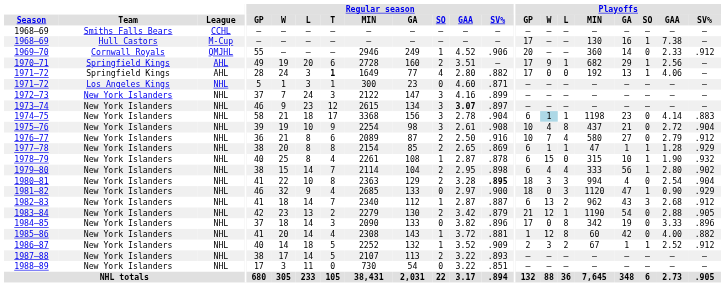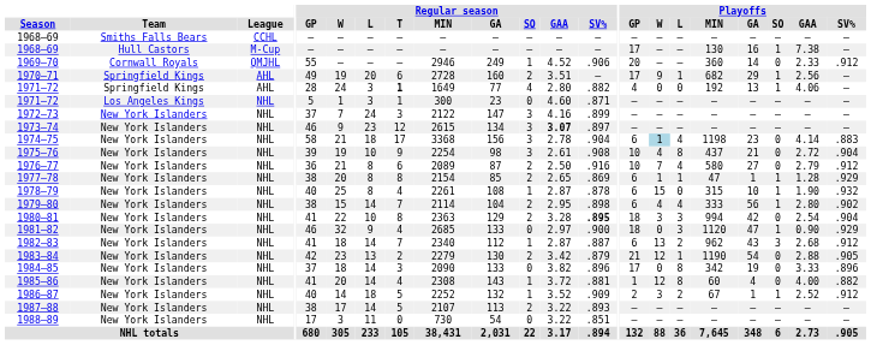 <table border="0" cellpadding="1" cellspacing="0" style="width:90%; text-align:center;">
 <tr bgcolor="#e0e0e0">
 <th colspan="3" bgcolor="#ffffff"></th>
 <th rowspan="99" bgcolor="#ffffff"></th>
 <th colspan="9" bgcolor="#e0e0e0"><a href='#'>Regular season</a></th>
 <th rowspan="99" bgcolor="#ffffff"></th>
 <th colspan="8" bgcolor="#e0e0e0"><a href='#'>Playoffs</a></th>
 </tr>
 <tr bgcolor="#e0e0e0">
 <th><a href='#'>Season</a></th>
 <th>Team</th>
 <th>League</th>
 <th>GP</th>
 <th>W</th>
 <th>L</th>
 <th>T</th>
 <th>MIN</th>
 <th>GA</th>
 <th><a href='#'>SO</a></th>
 <th><a href='#'>GAA</a></th>
 <th><a href='#'>SV%</a></th>
 <th>GP</th>
 <th>W</th>
 <th>L</th>
 <th>MIN</th>
 <th>GA</th>
 <th>SO</th>
 <th>GAA</th>
 <th>SV%</th>
 </tr>
 <tr>
 <td>1968–69</td>
 <td><a href='#'>Smiths Falls Bears</a></td>
 <td><a href='#'>CCHL</a></td>
 <td>—</td>
 <td>—</td>
 <td>—</td>
 <td>—</td>
 <td>—</td>
 <td>—</td>
 <td>—</td>
 <td>—</td>
 <td>—</td>
 <td>—</td>
 <td>—</td>
 <td>—</td>
 <td>—</td>
 <td>—</td>
 <td>—</td>
 <td>—</td>
 <td>—</td>
 </tr>
 <tr bgcolor="#f0f0f0">
 <td><a href='#'>1968–69</a></td>
 <td><a href='#'>Hull Castors</a></td>
 <td><a href='#'>M-Cup</a></td>
 <td>—</td>
 <td>—</td>
 <td>—</td>
 <td>—</td>
 <td>—</td>
 <td>—</td>
 <td>—</td>
 <td>—</td>
 <td>—</td>
 <td>17</td>
 <td>—</td>
 <td>—</td>
 <td>130</td>
 <td>16</td>
 <td>1</td>
 <td>7.38</td>
 <td>—</td>
 </tr>
 <tr>
 <td><a href='#'>1969–70</a></td>
 <td><a href='#'>Cornwall Royals</a></td>
 <td><a href='#'>QMJHL</a></td>
 <td>55</td>
 <td>—</td>
 <td>—</td>
 <td>—</td>
 <td>2946</td>
 <td>249</td>
 <td>1</td>
 <td>4.52</td>
 <td>.906</td>
 <td>20</td>
 <td>—</td>
 <td>—</td>
 <td>360</td>
 <td>14</td>
 <td>0</td>
 <td>2.33</td>
 <td>.912</td>
 </tr>
 <tr bgcolor="#f0f0f0">
 <td><a href='#'>1970–71</a></td>
 <td><a href='#'>Springfield Kings</a></td>
 <td><a href='#'>AHL</a></td>
 <td>49</td>
 <td>19</td>
 <td>20</td>
 <td>6</td>
 <td>2728</td>
 <td>160</td>
 <td>2</td>
 <td>3.51</td>
 <td>—</td>
 <td>17</td>
 <td>9</td>
 <td>1</td>
 <td>682</td>
 <td>29</td>
 <td>1</td>
 <td>2.56</td>
 <td>—</td>
 </tr>
 <tr>
 <td><a href='#'>1971–72</a></td>
 <td>Springfield Kings</td>
 <td>AHL</td>
 <td>28</td>
 <td>24</td>
 <td>3</td>
 <td><strong>1</strong></td>
 <td>1649</td>
 <td>77</td>
 <td>4</td>
 <td>2.80</td>
 <td>.882</td>
-<td>17</td>
+<td>4</td>
 <td>0</td>
 <td>0</td>
 <td>192</td>
 <td>13</td>
 <td>1</td>
 <td>4.06</td>
 <td>—</td>
 </tr>
 <tr bgcolor="#f0f0f0">
 <td><a href='#'>1971–72</a></td>
 <td><a href='#'>Los Angeles Kings</a></td>
 <td><a href='#'>NHL</a></td>
 <td>5</td>
 <td>1</td>
 <td>3</td>
 <td>1</td>
 <td>300</td>
 <td>23</td>
 <td>0</td>
 <td>4.60</td>
 <td>.871</td>
 <td>—</td>
 <td>—</td>
 <td>—</td>
 <td>—</td>
 <td>—</td>
 <td>—</td>
 <td>—</td>
 <td>—</td>
 </tr>
 <tr>
 <td><a href='#'>1972–73</a></td>
 <td><a href='#'>New York Islanders</a></td>
 <td>NHL</td>
 <td>37</td>
 <td>7</td>
 <td>24</td>
 <td>3</td>
 <td>2122</td>
 <td>147</td>
 <td>3</td>
 <td>4.16</td>
 <td>.899</td>
 <td>—</td>
 <td>—</td>
 <td>—</td>
 <td>—</td>
 <td>—</td>
 <td>—</td>
 <td>—</td>
 <td>—</td>
 </tr>
 <tr bgcolor="#f0f0f0">
 <td><a href='#'>1973–74</a></td>
 <td>New York Islanders</td>
 <td>NHL</td>
 <td>46</td>
 <td>9</td>
 <td>23</td>
 <td>12</td>
 <td>2615</td>
 <td>134</td>
 <td>3</td>
 <td><strong>3.07</strong></td>
 <td>.897</td>
 <td>—</td>
 <td>—</td>
 <td>—</td>
 <td>—</td>
 <td>—</td>
 <td>—</td>
 <td>—</td>
 <td>—</td>
 </tr>
 <tr>
 <td><a href='#'>1974–75</a></td>
 <td>New York Islanders</td>
 <td>NHL</td>
 <td>58</td>
 <td>21</td>
 <td>18</td>
 <td>17</td>
 <td>3368</td>
 <td>156</td>
 <td>3</td>
 <td>2.78</td>
 <td>.904</td>
 <td>6</td>
 <td style="background: lightblue;">1</td>
-<td>1</td>
+<td>4</td>
 <td>1198</td>
 <td>23</td>
 <td>0</td>
 <td>4.14</td>
 <td>.883</td>
 </tr>
 <tr bgcolor="#f0f0f0">
 <td><a href='#'>1975–76</a></td>
 <td>New York Islanders</td>
 <td>NHL</td>
 <td>39</td>
 <td>19</td>
 <td>10</td>
 <td>9</td>
 <td>2254</td>
 <td>98</td>
 <td>3</td>
 <td>2.61</td>
 <td>.908</td>
 <td>10</td>
 <td>4</td>
 <td>8</td>
 <td>437</td>
 <td>21</td>
 <td>0</td>
 <td>2.72</td>
 <td>.904</td>
 </tr>
 <tr>
 <td><a href='#'>1976–77</a></td>
 <td>New York Islanders</td>
 <td>NHL</td>
 <td>36</td>
 <td>21</td>
 <td>8</td>
 <td>6</td>
 <td>2089</td>
 <td>87</td>
 <td>2</td>
 <td>2.50</td>
 <td>.916</td>
 <td>10</td>
 <td>7</td>
 <td>4</td>
 <td>580</td>
 <td>27</td>
 <td>0</td>
 <td>2.79</td>
 <td>.912</td>
 </tr>
 <tr bgcolor="#f0f0f0">
 <td><a href='#'>1977–78</a></td>
 <td>New York Islanders</td>
 <td>NHL</td>
 <td>38</td>
 <td>20</td>
 <td>8</td>
 <td>8</td>
 <td>2154</td>
 <td>85</td>
 <td>2</td>
 <td>2.65</td>
 <td>.869</td>
 <td>6</td>
 <td>1</td>
 <td>1</td>
 <td>47</td>
 <td>1</td>
 <td>1</td>
 <td>1.28</td>
 <td>.929</td>
 </tr>
 <tr>
 <td><a href='#'>1978–79</a></td>
 <td>New York Islanders</td>
 <td>NHL</td>
 <td>40</td>
 <td>25</td>
 <td>8</td>
 <td>4</td>
 <td>2261</td>
 <td>108</td>
 <td>1</td>
 <td>2.87</td>
 <td>.878</td>
 <td>6</td>
 <td>15</td>
 <td>0</td>
 <td>315</td>
 <td>10</td>
 <td>1</td>
 <td>1.90</td>
 <td>.932</td>
 </tr>
 <tr bgcolor="#f0f0f0">
 <td><a href='#'>1979–80</a></td>
 <td>New York Islanders</td>
 <td>NHL</td>
 <td>38</td>
 <td>15</td>
 <td>14</td>
 <td>7</td>
 <td>2114</td>
 <td>104</td>
 <td>2</td>
 <td>2.95</td>
 <td>.898</td>
 <td>6</td>
 <td>4</td>
 <td>4</td>
 <td>333</td>
 <td>56</td>
 <td>1</td>
 <td>2.80</td>
 <td>.902</td>
 </tr>
 <tr>
 <td><a href='#'>1980–81</a></td>
 <td>New York Islanders</td>
 <td>NHL</td>
 <td>41</td>
 <td>22</td>
 <td>10</td>
 <td>8</td>
 <td>2363</td>
 <td>129</td>
 <td>2</td>
 <td>3.28</td>
 <td><strong>.895</strong></td>
 <td>18</td>
 <td>3</td>
 <td>3</td>
 <td>994</td>
-<td>4</td>
+<td>42</td>
 <td>0</td>
 <td>2.54</td>
 <td>.904</td>
 </tr>
 <tr bgcolor="#f0f0f0">
 <td><a href='#'>1981–82</a></td>
 <td>New York Islanders</td>
 <td>NHL</td>
 <td>46</td>
 <td>32</td>
 <td>9</td>
 <td>4</td>
 <td>2685</td>
 <td>133</td>
 <td>0</td>
 <td>2.97</td>
 <td>.900</td>
 <td>18</td>
 <td>0</td>
 <td>3</td>
 <td>1120</td>
 <td>47</td>
 <td>1</td>
 <td>0.90</td>
 <td>.929</td>
 </tr>
 <tr>
 <td><a href='#'>1982–83</a></td>
 <td>New York Islanders</td>
 <td>NHL</td>
 <td>41</td>
 <td>18</td>
 <td>14</td>
 <td>7</td>
 <td>2340</td>
 <td>112</td>
 <td>1</td>
 <td>2.87</td>
 <td>.887</td>
 <td>6</td>
 <td>13</td>
 <td>2</td>
 <td>962</td>
 <td>43</td>
 <td>3</td>
 <td>2.68</td>
 <td>.912</td>
 </tr>
 <tr bgcolor="#f0f0f0">
 <td><a href='#'>1983–84</a></td>
 <td>New York Islanders</td>
 <td>NHL</td>
 <td>42</td>
 <td>23</td>
 <td>13</td>
 <td>2</td>
 <td>2279</td>
 <td>130</td>
 <td>2</td>
 <td>3.42</td>
 <td>.879</td>
 <td>21</td>
 <td>12</td>
 <td>1</td>
 <td>1190</td>
 <td>54</td>
 <td>0</td>
 <td>2.88</td>
 <td>.905</td>
 </tr>
 <tr>
 <td><a href='#'>1984–85</a></td>
 <td>New York Islanders</td>
 <td>NHL</td>
 <td>37</td>
 <td>18</td>
 <td>14</td>
 <td>3</td>
 <td>2090</td>
 <td>133</td>
 <td>0</td>
 <td>3.82</td>
 <td>.896</td>
 <td>17</td>
 <td>0</td>
 <td>8</td>
 <td>342</td>
 <td>19</td>
 <td>0</td>
 <td>3.33</td>
 <td>.896</td>
 </tr>
 <tr bgcolor="#f0f0f0">
 <td><a href='#'>1985–86</a></td>
 <td>New York Islanders</td>
 <td>NHL</td>
 <td>41</td>
 <td>20</td>
 <td>14</td>
 <td>4</td>
 <td>2308</td>
 <td>143</td>
 <td>1</td>
 <td>3.72</td>
 <td>.881</td>
 <td>1</td>
 <td>12</td>
 <td>8</td>
 <td>60</td>
-<td>42</td>
+<td>4</td>
 <td>0</td>
 <td>4.00</td>
 <td>.882</td>
 </tr>
 <tr>
 <td><a href='#'>1986–87</a></td>
 <td>New York Islanders</td>
 <td>NHL</td>
 <td>40</td>
 <td>14</td>
 <td>18</td>
 <td>5</td>
 <td>2252</td>
 <td>132</td>
 <td>1</td>
 <td>3.52</td>
 <td>.909</td>
 <td>2</td>
 <td>3</td>
 <td>2</td>
 <td>67</td>
 <td>1</td>
 <td>1</td>
 <td>2.52</td>
 <td>.912</td>
 </tr>
 <tr bgcolor="#f0f0f0">
 <td><a href='#'>1987–88</a></td>
 <td>New York Islanders</td>
 <td>NHL</td>
 <td>38</td>
 <td>17</td>
 <td>14</td>
 <td>5</td>
 <td>2107</td>
 <td>113</td>
 <td>2</td>
 <td>3.22</td>
 <td>.893</td>
 <td>—</td>
 <td>—</td>
 <td>—</td>
 <td>—</td>
 <td>—</td>
 <td>—</td>
 <td>—</td>
 <td>—</td>
 </tr>
 <tr>
 <td><a href='#'>1988–89</a></td>
 <td>New York Islanders</td>
 <td>NHL</td>
 <td>17</td>
 <td>3</td>
 <td>11</td>
 <td>0</td>
 <td>730</td>
 <td>54</td>
 <td>0</td>
 <td>3.22</td>
 <td>.851</td>
 <td>—</td>
 <td>—</td>
 <td>—</td>
 <td>—</td>
 <td>—</td>
 <td>—</td>
 <td>—</td>
 <td>—</td>
 </tr>
 <tr bgcolor="#e0e0e0">
 <th colspan="3">NHL totals</th>
 <th>680</th>
 <th>305</th>
 <th>233</th>
 <th>105</th>
 <th>38,431</th>
 <th>2,031</th>
 <th>22</th>
 <th>3.17</th>
 <th>.894</th>
 <th>132</th>
 <th>88</th>
 <th>36</th>
 <th>7,645</th>
 <th>348</th>
 <th>6</th>
 <th>2.73</th>
 <th>.905</th>
 </tr>
 </table>
